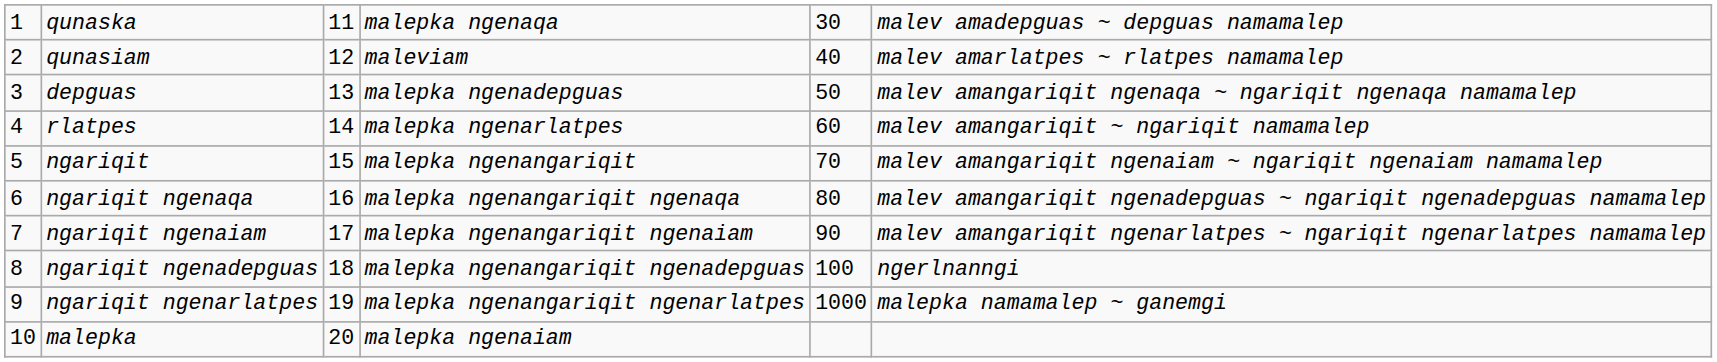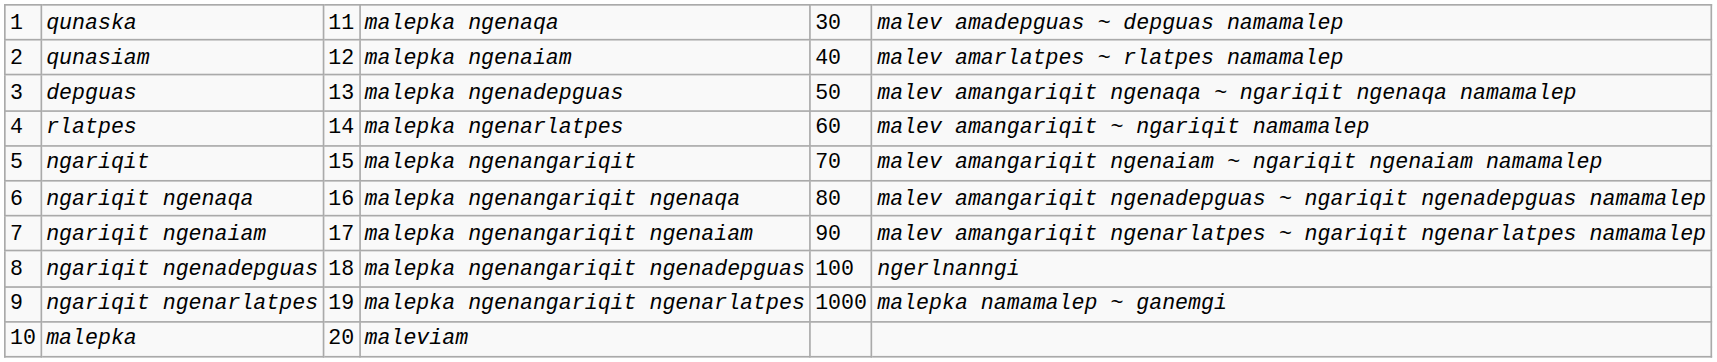 <table class="wikitable">
 <tr>
 <td>1</td>
 <td><em>qunaska</em></td>
 <td>11</td>
 <td><em>malepka ngenaqa</em></td>
 <td>30</td>
 <td><em>malev amadepguas ~ depguas namamalep</em></td>
 </tr>
 <tr>
 <td>2</td>
 <td><em>qunasiam</em></td>
 <td>12</td>
-<td><em>maleviam</em></td>
+<td><em>malepka ngenaiam</em></td>
 <td>40</td>
 <td><em>malev amarlatpes ~ rlatpes namamalep</em></td>
 </tr>
 <tr>
 <td>3</td>
 <td><em>depguas</em></td>
 <td>13</td>
 <td><em>malepka ngenadepguas</em></td>
 <td>50</td>
 <td><em>malev amangariqit ngenaqa ~ ngariqit ngenaqa namamalep</em></td>
 </tr>
 <tr>
 <td>4</td>
 <td><em>rlatpes</em></td>
 <td>14</td>
 <td><em>malepka ngenarlatpes</em></td>
 <td>60</td>
 <td><em>malev amangariqit ~ ngariqit namamalep</em></td>
 </tr>
 <tr>
 <td>5</td>
 <td><em>ngariqit</em></td>
 <td>15</td>
 <td><em>malepka ngenangariqit</em></td>
 <td>70</td>
 <td><em>malev amangariqit ngenaiam ~ ngariqit ngenaiam namamalep</em></td>
 </tr>
 <tr>
 <td>6</td>
 <td><em>ngariqit ngenaqa</em></td>
 <td>16</td>
 <td><em>malepka ngenangariqit ngenaqa</em></td>
 <td>80</td>
 <td><em>malev amangariqit ngenadepguas ~ ngariqit ngenadepguas namamalep</em></td>
 </tr>
 <tr>
 <td>7</td>
 <td><em>ngariqit ngenaiam</em></td>
 <td>17</td>
 <td><em>malepka ngenangariqit ngenaiam</em></td>
 <td>90</td>
 <td><em>malev amangariqit ngenarlatpes ~ ngariqit ngenarlatpes namamalep</em></td>
 </tr>
 <tr>
 <td>8</td>
 <td><em>ngariqit ngenadepguas</em></td>
 <td>18</td>
 <td><em>malepka ngenangariqit ngenadepguas</em></td>
 <td>100</td>
 <td><em>ngerlnanngi</em></td>
 </tr>
 <tr>
 <td>9</td>
 <td><em>ngariqit ngenarlatpes</em></td>
 <td>19</td>
 <td><em>malepka ngenangariqit ngenarlatpes</em></td>
 <td>1000</td>
 <td><em>malepka namamalep ~ ganemgi</em></td>
 </tr>
 <tr>
 <td>10</td>
 <td><em>malepka</em></td>
 <td>20</td>
-<td><em>malepka ngenaiam</em></td>
+<td><em>maleviam</em></td>
 <td></td>
 <td></td>
 </tr>
 </table>
